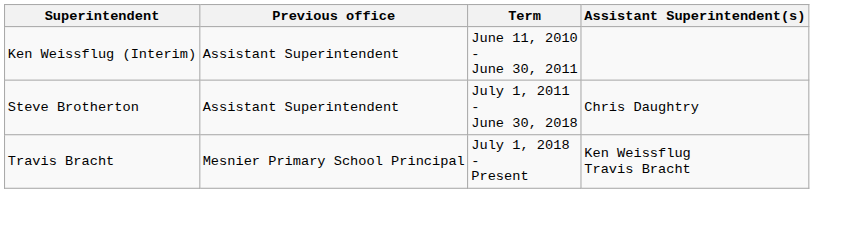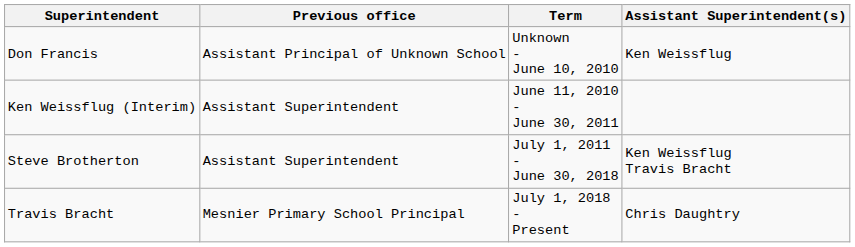 <table class="wikitable">
 <tr>
 <th>Superintendent</th>
 <th>Previous office</th>
 <th>Term</th>
 <th>Assistant Superintendent(s)</th>
+</tr>
+<tr>
+<td>Don Francis</td>
+<td>Assistant Principal of Unknown School</td>
+<td>Unknown<br>-<br>June 10, 2010</td>
+<td>Ken Weissflug</td>
 </tr>
 <tr>
 <td>Ken Weissflug (Interim)</td>
 <td>Assistant Superintendent</td>
 <td>June 11, 2010<br>-<br>June 30, 2011</td>
 <td></td>
 </tr>
 <tr>
 <td>Steve Brotherton</td>
 <td>Assistant Superintendent</td>
 <td>July 1, 2011<br>-<br>June 30, 2018</td>
-<td>Chris Daughtry</td>
+<td>Ken Weissflug<br>Travis Bracht</td>
 </tr>
 <tr>
 <td>Travis Bracht</td>
 <td>Mesnier Primary School Principal</td>
 <td>July 1, 2018<br>-<br>Present</td>
-<td>Ken Weissflug<br>Travis Bracht</td>
+<td>Chris Daughtry</td>
 </tr>
 </table>
